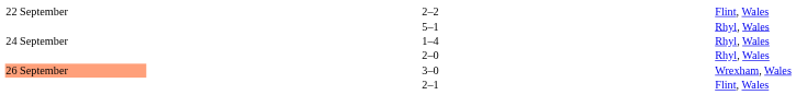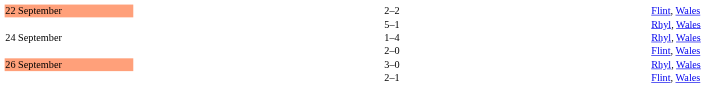 <table cellspacing=1 width=85%>
 <tr>
 <th width=15%></th>
 <th width=25%></th>
 <th width=10%></th>
 <th width=25%></th>
 <th width=25%></th>
 </tr>
 <tr>
-<td>22 September</td>
+<td style="background: lightsalmon;">22 September</td>
 <td align=right></td>
 <td align=center>2–2</td>
 <td></td>
 <td><a href='#'>Flint</a>, <a href='#'>Wales</a></td>
 </tr>
 <tr>
 <td></td>
 <td align=right></td>
 <td align=center>5–1</td>
 <td></td>
 <td><a href='#'>Rhyl</a>, <a href='#'>Wales</a></td>
 </tr>
 <tr>
 <td>24 September</td>
 <td align=right></td>
 <td align=center>1–4</td>
 <td></td>
 <td><a href='#'>Rhyl</a>, <a href='#'>Wales</a></td>
 </tr>
 <tr>
 <td></td>
 <td align=right></td>
 <td align=center>2–0</td>
 <td></td>
-<td><a href='#'>Rhyl</a>, <a href='#'>Wales</a></td>
+<td><a href='#'>Flint</a>, <a href='#'>Wales</a></td>
 </tr>
 <tr>
 <td style="background: lightsalmon;">26 September</td>
 <td align=right></td>
 <td align=center>3–0</td>
 <td></td>
-<td><a href='#'>Wrexham</a>, <a href='#'>Wales</a></td>
+<td><a href='#'>Rhyl</a>, <a href='#'>Wales</a></td>
 </tr>
 <tr>
 <td></td>
 <td align=right></td>
 <td align=center>2–1</td>
 <td></td>
 <td><a href='#'>Flint</a>, <a href='#'>Wales</a></td>
 </tr>
 </table>
